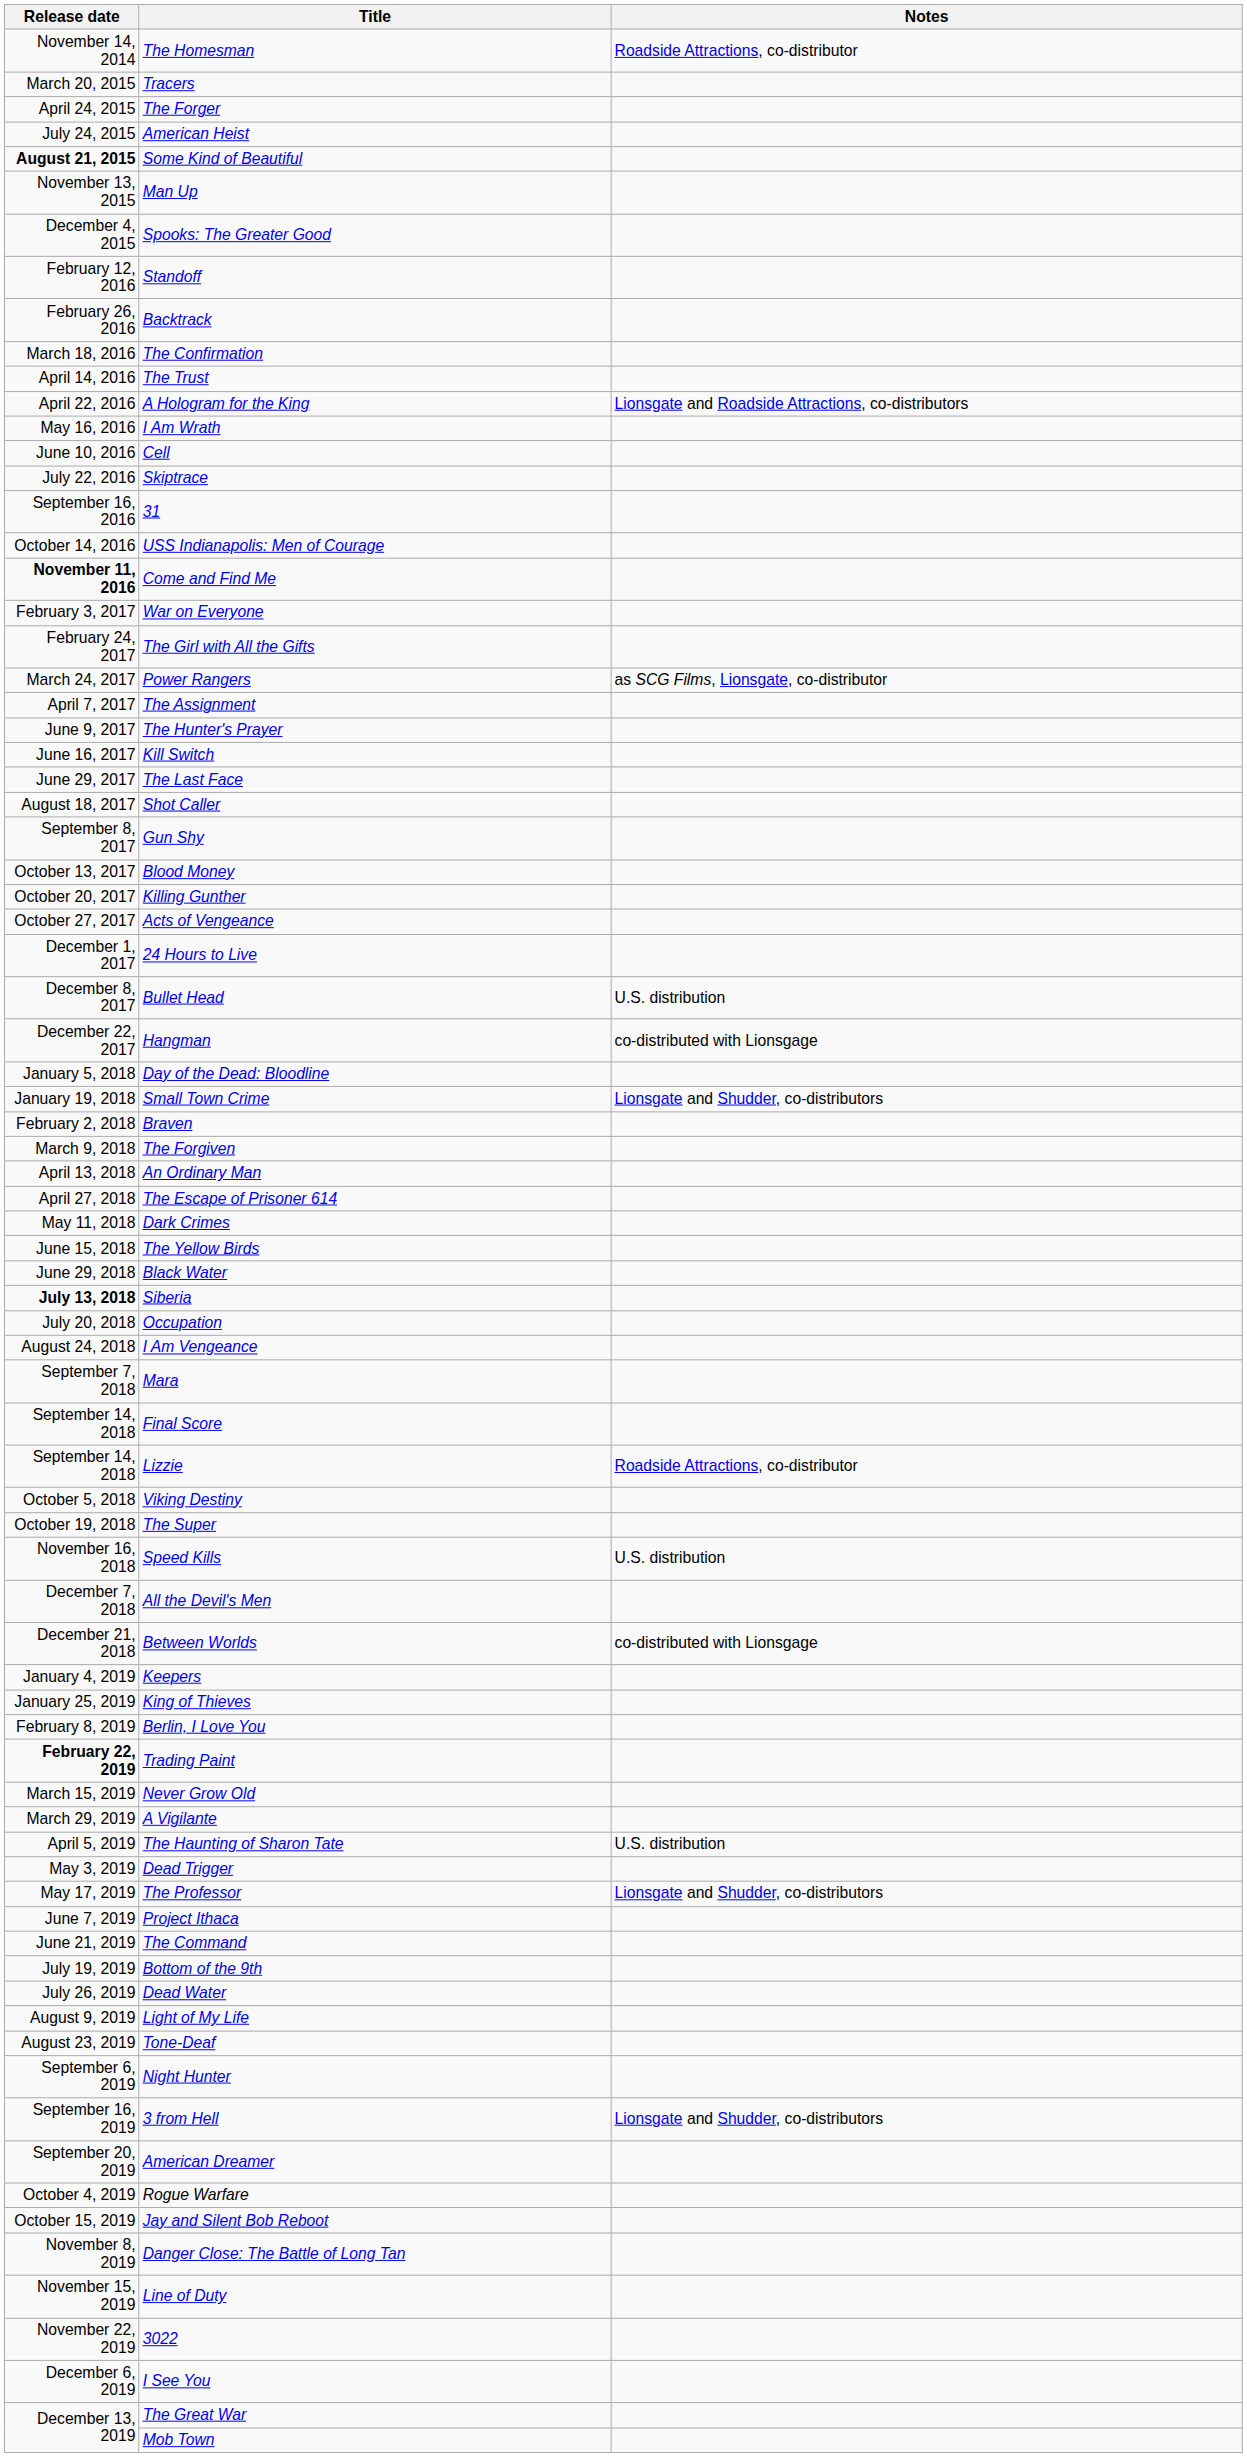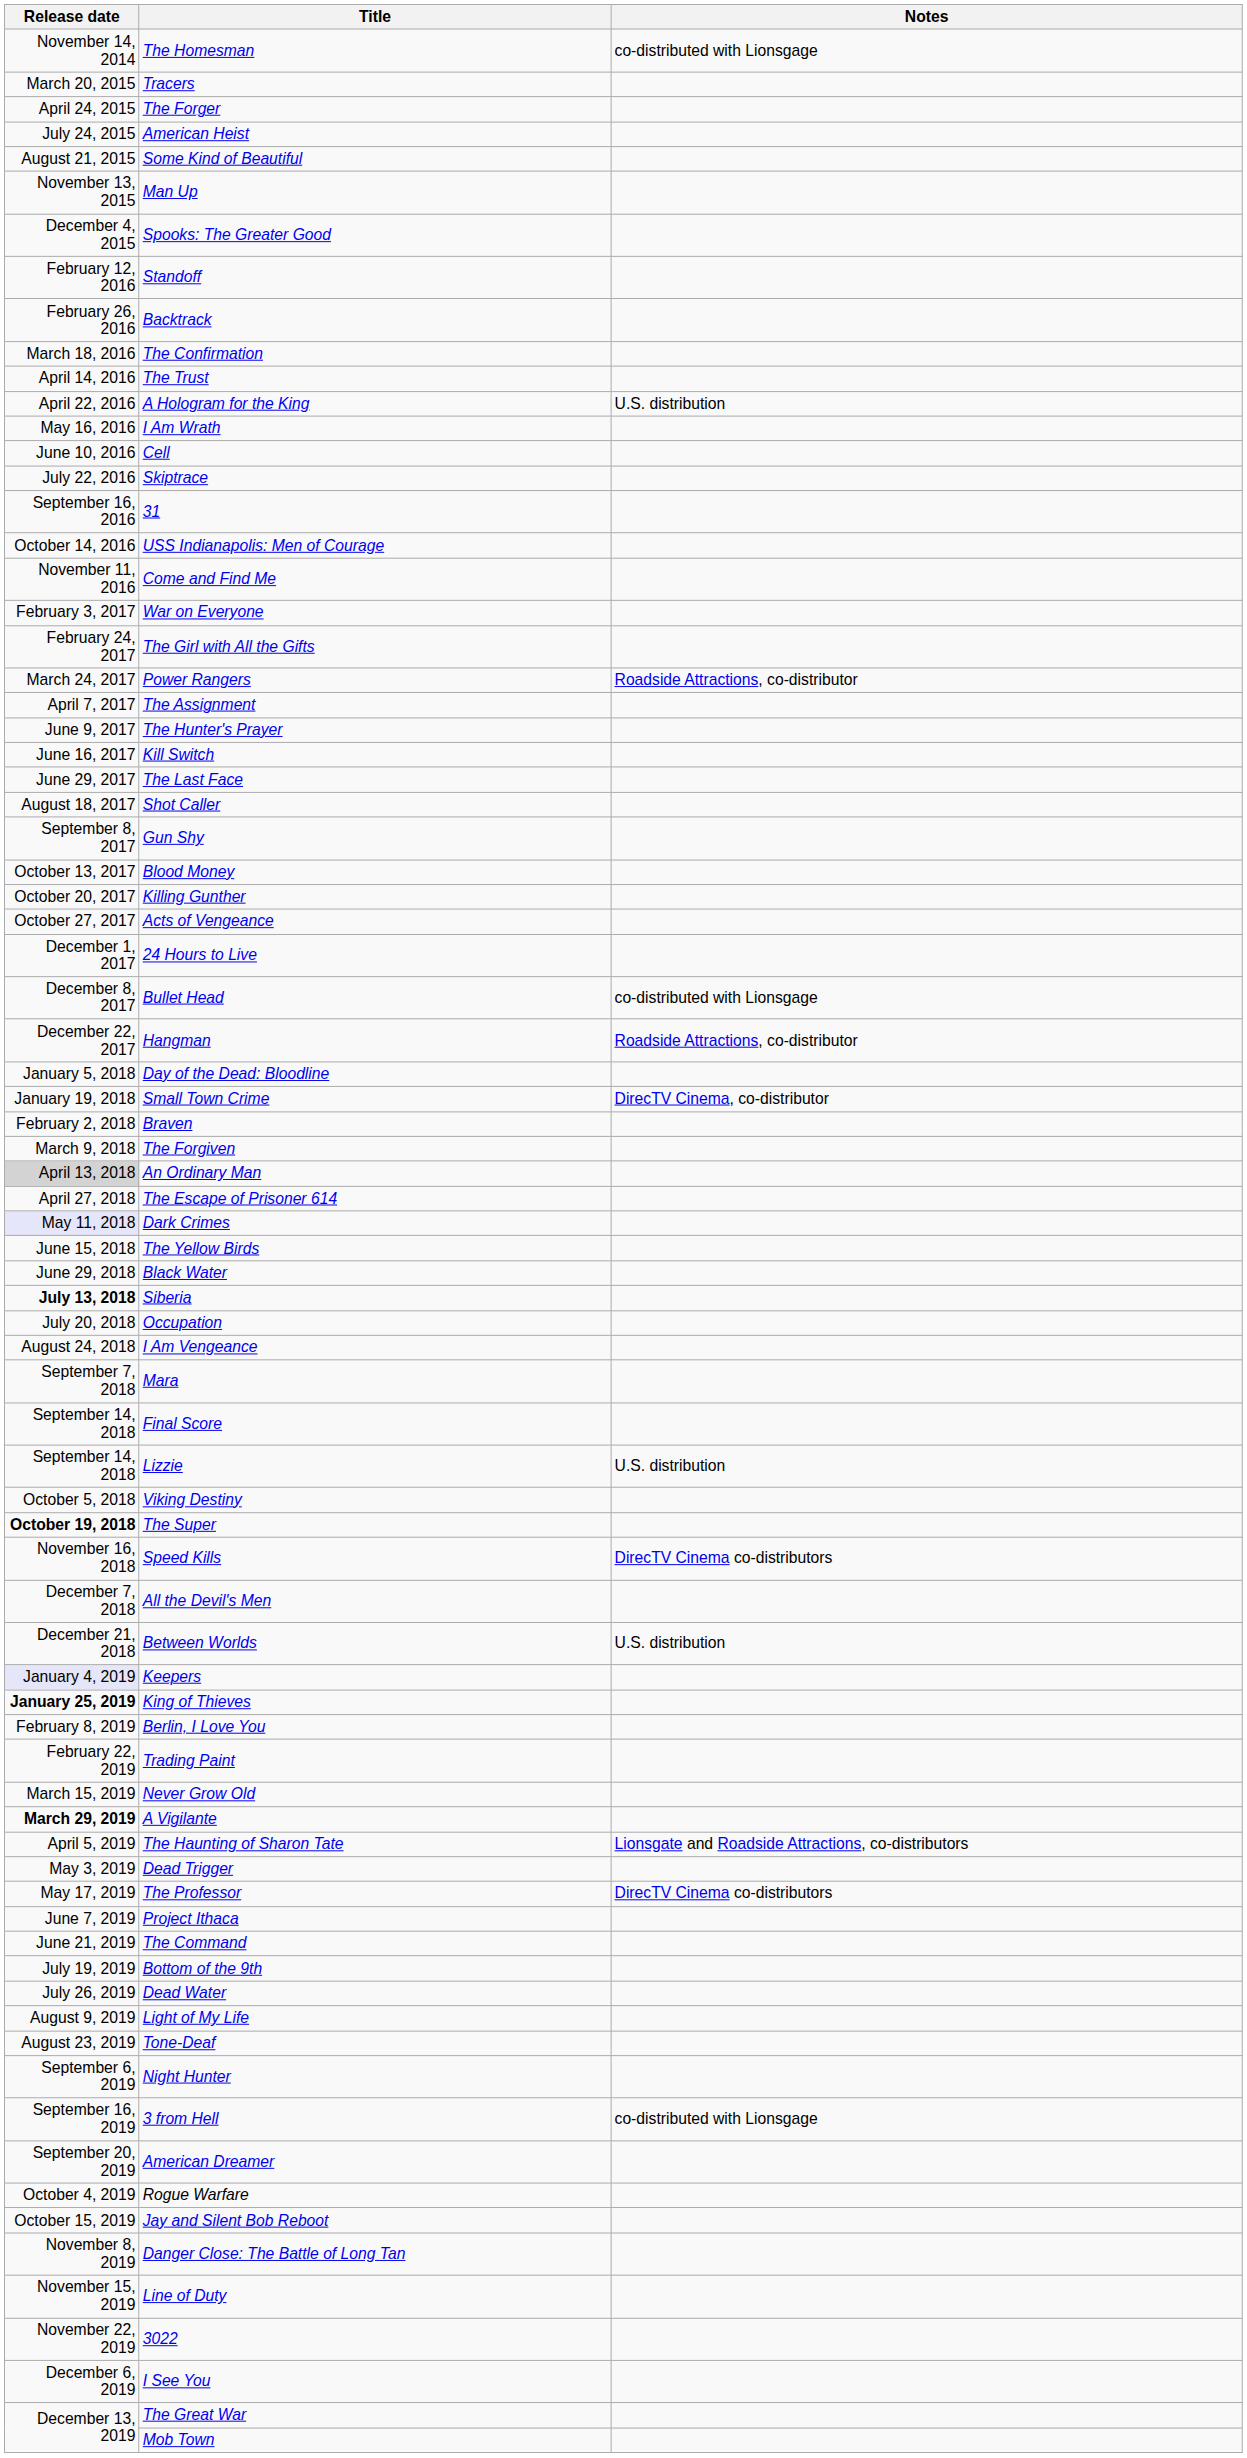 <table class="wikitable sortable" style="width:100%;">
 <tr>
 <th scope="col" style="width:130px;">Release date</th>
 <th>Title</th>
 <th>Notes</th>
 </tr>
 <tr>
 <td style="text-align:right;">November 14, 2014</td>
 <td><em><a href='#'>The Homesman</a></em></td>
-<td><a href='#'>Roadside Attractions</a>, co-distributor</td>
+<td>co-distributed with Lionsgage</td>
 </tr>
 <tr>
 <td style="text-align:right;">March 20, 2015</td>
 <td><em><a href='#'>Tracers</a></em></td>
 <td></td>
 </tr>
 <tr>
 <td style="text-align:right;">April 24, 2015</td>
 <td><em><a href='#'>The Forger</a></em></td>
 <td></td>
 </tr>
 <tr>
 <td style="text-align:right;">July 24, 2015</td>
 <td><em><a href='#'>American Heist</a></em></td>
 <td></td>
 </tr>
 <tr>
-<td style="text-align:right;"><strong>August 21, 2015</strong></td>
+<td style="text-align:right;">August 21, 2015</td>
 <td><em><a href='#'>Some Kind of Beautiful</a></em></td>
 <td></td>
 </tr>
 <tr>
 <td style="text-align:right;">November 13, 2015</td>
 <td><em><a href='#'>Man Up</a></em></td>
 <td></td>
 </tr>
 <tr>
 <td style="text-align:right;">December 4, 2015</td>
 <td><em><a href='#'>Spooks: The Greater Good</a></em></td>
 <td></td>
 </tr>
 <tr>
 <td style="text-align:right;">February 12, 2016</td>
 <td><em><a href='#'>Standoff</a></em></td>
 <td></td>
 </tr>
 <tr>
 <td style="text-align:right;">February 26, 2016</td>
 <td><em><a href='#'>Backtrack</a></em></td>
 <td></td>
 </tr>
 <tr>
 <td style="text-align:right;">March 18, 2016</td>
 <td><em><a href='#'>The Confirmation</a></em></td>
 <td></td>
 </tr>
 <tr>
 <td style="text-align:right;">April 14, 2016</td>
 <td><em><a href='#'>The Trust</a></em></td>
 <td></td>
 </tr>
 <tr>
 <td style="text-align:right;">April 22, 2016</td>
 <td><em><a href='#'>A Hologram for the King</a></em></td>
-<td><a href='#'>Lionsgate</a> and <a href='#'>Roadside Attractions</a>, co-distributors</td>
+<td>U.S. distribution</td>
 </tr>
 <tr>
 <td style="text-align:right;">May 16, 2016</td>
 <td><em><a href='#'>I Am Wrath</a></em></td>
 <td></td>
 </tr>
 <tr>
 <td style="text-align:right;">June 10, 2016</td>
 <td><em><a href='#'>Cell</a></em></td>
 <td></td>
 </tr>
 <tr>
 <td style="text-align:right;">July 22, 2016</td>
 <td><em><a href='#'>Skiptrace</a></em></td>
 <td></td>
 </tr>
 <tr>
 <td style="text-align:right;">September 16, 2016</td>
 <td><em><a href='#'>31</a></em></td>
 <td></td>
 </tr>
 <tr>
 <td style="text-align:right;">October 14, 2016</td>
 <td><em><a href='#'>USS Indianapolis: Men of Courage</a></em></td>
 <td></td>
 </tr>
 <tr>
-<td style="text-align:right;"><strong>November 11, 2016</strong></td>
+<td style="text-align:right;">November 11, 2016</td>
 <td><em><a href='#'>Come and Find Me</a></em></td>
 <td></td>
 </tr>
 <tr>
 <td style="text-align:right;">February 3, 2017</td>
 <td><em><a href='#'>War on Everyone</a></em></td>
 <td></td>
 </tr>
 <tr>
 <td style="text-align:right;">February 24, 2017</td>
 <td><em><a href='#'>The Girl with All the Gifts</a></em></td>
 <td></td>
 </tr>
 <tr>
 <td style="text-align:right;">March 24, 2017</td>
 <td><em><a href='#'>Power Rangers</a></em></td>
-<td>as <em>SCG Films</em>, <a href='#'>Lionsgate</a>, co-distributor</td>
+<td><a href='#'>Roadside Attractions</a>, co-distributor</td>
 </tr>
 <tr>
 <td style="text-align:right;">April 7, 2017</td>
 <td><em><a href='#'>The Assignment</a></em></td>
 <td></td>
 </tr>
 <tr>
 <td style="text-align:right;">June 9, 2017</td>
 <td><em><a href='#'>The Hunter's Prayer</a></em></td>
 <td></td>
 </tr>
 <tr>
 <td style="text-align:right;">June 16, 2017</td>
 <td><em><a href='#'>Kill Switch</a></em></td>
 <td></td>
 </tr>
 <tr>
 <td style="text-align:right;">June 29, 2017</td>
 <td><em><a href='#'>The Last Face</a></em></td>
 <td></td>
 </tr>
 <tr>
 <td style="text-align:right;">August 18, 2017</td>
 <td><em><a href='#'>Shot Caller</a></em></td>
 <td></td>
 </tr>
 <tr>
 <td style="text-align:right;">September 8, 2017</td>
 <td><em><a href='#'>Gun Shy</a></em></td>
 <td></td>
 </tr>
 <tr>
 <td style="text-align:right;">October 13, 2017</td>
 <td><em><a href='#'>Blood Money</a></em></td>
 <td></td>
 </tr>
 <tr>
 <td style="text-align:right;">October 20, 2017</td>
 <td><em><a href='#'>Killing Gunther</a></em></td>
 <td></td>
 </tr>
 <tr>
 <td style="text-align:right;">October 27, 2017</td>
 <td><em><a href='#'>Acts of Vengeance</a></em></td>
 <td></td>
 </tr>
 <tr>
 <td style="text-align:right;">December 1, 2017</td>
 <td><em><a href='#'>24 Hours to Live</a></em></td>
 <td></td>
 </tr>
 <tr>
 <td style="text-align:right;">December 8, 2017</td>
 <td><em><a href='#'>Bullet Head</a></em></td>
-<td>U.S. distribution</td>
+<td>co-distributed with Lionsgage</td>
 </tr>
 <tr>
 <td style="text-align:right;">December 22, 2017</td>
 <td><em><a href='#'>Hangman</a></em></td>
-<td>co-distributed with Lionsgage</td>
+<td><a href='#'>Roadside Attractions</a>, co-distributor</td>
 </tr>
 <tr>
 <td style="text-align:right;">January 5, 2018</td>
 <td><em><a href='#'>Day of the Dead: Bloodline</a></em></td>
 <td></td>
 </tr>
 <tr>
 <td style="text-align:right;">January 19, 2018</td>
 <td><em><a href='#'>Small Town Crime</a></em></td>
-<td><a href='#'>Lionsgate</a> and <a href='#'>Shudder</a>, co-distributors</td>
+<td><a href='#'>DirecTV Cinema</a>, co-distributor</td>
 </tr>
 <tr>
 <td style="text-align:right;">February 2, 2018</td>
 <td><em><a href='#'>Braven</a></em></td>
 <td></td>
 </tr>
 <tr>
 <td style="text-align:right;">March 9, 2018</td>
 <td><em><a href='#'>The Forgiven</a></em></td>
 <td></td>
 </tr>
 <tr>
-<td style="text-align:right;">April 13, 2018</td>
+<td style="background: lightgrey; text-align:right;">April 13, 2018</td>
 <td><em><a href='#'>An Ordinary Man</a></em></td>
 <td></td>
 </tr>
 <tr>
 <td style="text-align:right;">April 27, 2018</td>
 <td><em><a href='#'>The Escape of Prisoner 614</a></em></td>
 <td></td>
 </tr>
 <tr>
-<td style="text-align:right;">May 11, 2018</td>
+<td style="background: lavender; text-align:right;">May 11, 2018</td>
 <td><em><a href='#'>Dark Crimes</a></em></td>
 <td></td>
 </tr>
 <tr>
 <td style="text-align:right;">June 15, 2018</td>
 <td><em><a href='#'>The Yellow Birds</a></em></td>
 <td></td>
 </tr>
 <tr>
 <td style="text-align:right;">June 29, 2018</td>
 <td><em><a href='#'>Black Water</a></em></td>
 <td></td>
 </tr>
 <tr>
 <td style="text-align:right;"><strong>July 13, 2018</strong></td>
 <td><em><a href='#'>Siberia</a></em></td>
 <td></td>
 </tr>
 <tr>
 <td style="text-align:right;">July 20, 2018</td>
 <td><em><a href='#'>Occupation</a></em></td>
 <td></td>
 </tr>
 <tr>
 <td style="text-align:right;">August 24, 2018</td>
 <td><em><a href='#'>I Am Vengeance</a></em></td>
 <td></td>
 </tr>
 <tr>
 <td style="text-align:right;">September 7, 2018</td>
 <td><em><a href='#'>Mara</a></em></td>
 <td></td>
 </tr>
 <tr>
 <td style="text-align:right;">September 14, 2018</td>
 <td><em><a href='#'>Final Score</a></em></td>
 <td></td>
 </tr>
 <tr>
 <td style="text-align:right;">September 14, 2018</td>
 <td><em><a href='#'>Lizzie</a></em></td>
-<td><a href='#'>Roadside Attractions</a>, co-distributor</td>
+<td>U.S. distribution</td>
 </tr>
 <tr>
 <td style="text-align:right;">October 5, 2018</td>
 <td><em><a href='#'>Viking Destiny</a></em></td>
 <td></td>
 </tr>
 <tr>
-<td style="text-align:right;">October 19, 2018</td>
+<td style="text-align:right;"><strong>October 19, 2018</strong></td>
 <td><em><a href='#'>The Super</a></em></td>
 <td></td>
 </tr>
 <tr>
 <td style="text-align:right;">November 16, 2018</td>
 <td><em><a href='#'>Speed Kills</a></em></td>
-<td>U.S. distribution</td>
+<td><a href='#'>DirecTV Cinema</a> co-distributors</td>
 </tr>
 <tr>
 <td style="text-align:right;">December 7, 2018</td>
 <td><em><a href='#'>All the Devil's Men</a></em></td>
 <td></td>
 </tr>
 <tr>
 <td style="text-align:right;">December 21, 2018</td>
 <td><em><a href='#'>Between Worlds</a></em></td>
-<td>co-distributed with Lionsgage</td>
+<td>U.S. distribution</td>
 </tr>
 <tr>
-<td style="text-align:right;">January 4, 2019</td>
+<td style="background: lavender; text-align:right;">January 4, 2019</td>
 <td><em><a href='#'>Keepers</a></em></td>
 <td></td>
 </tr>
 <tr>
-<td style="text-align:right;">January 25, 2019</td>
+<td style="text-align:right;"><strong>January 25, 2019</strong></td>
 <td><em><a href='#'>King of Thieves</a></em></td>
 <td></td>
 </tr>
 <tr>
 <td style="text-align:right;">February 8, 2019</td>
 <td><em><a href='#'>Berlin, I Love You</a></em></td>
 <td></td>
 </tr>
 <tr>
-<td style="text-align:right;"><strong>February 22, 2019</strong></td>
+<td style="text-align:right;">February 22, 2019</td>
 <td><em><a href='#'>Trading Paint</a></em></td>
 <td></td>
 </tr>
 <tr>
 <td style="text-align:right;">March 15, 2019</td>
 <td><em><a href='#'>Never Grow Old</a></em></td>
 <td></td>
 </tr>
 <tr>
-<td style="text-align:right;">March 29, 2019</td>
+<td style="text-align:right;"><strong>March 29, 2019</strong></td>
 <td><em><a href='#'>A Vigilante</a></em></td>
 <td></td>
 </tr>
 <tr>
 <td style="text-align:right;">April 5, 2019</td>
 <td><em><a href='#'>The Haunting of Sharon Tate</a></em></td>
-<td>U.S. distribution</td>
+<td><a href='#'>Lionsgate</a> and <a href='#'>Roadside Attractions</a>, co-distributors</td>
 </tr>
 <tr>
 <td style="text-align:right;">May 3, 2019</td>
 <td><em><a href='#'>Dead Trigger</a></em></td>
 <td></td>
 </tr>
 <tr>
 <td style="text-align:right;">May 17, 2019</td>
 <td><em><a href='#'>The Professor</a></em></td>
-<td><a href='#'>Lionsgate</a> and <a href='#'>Shudder</a>, co-distributors</td>
+<td><a href='#'>DirecTV Cinema</a> co-distributors</td>
 </tr>
 <tr>
 <td style="text-align:right;">June 7, 2019</td>
 <td><em><a href='#'>Project Ithaca</a></em></td>
 <td></td>
 </tr>
 <tr>
 <td style="text-align:right;">June 21, 2019</td>
 <td><em><a href='#'>The Command</a></em></td>
 <td></td>
 </tr>
 <tr>
 <td style="text-align:right;">July 19, 2019</td>
 <td><em><a href='#'>Bottom of the 9th</a></em></td>
 <td></td>
 </tr>
 <tr>
 <td style="text-align:right;">July 26, 2019</td>
 <td><em><a href='#'>Dead Water</a></em></td>
 <td></td>
 </tr>
 <tr>
 <td style="text-align:right;">August 9, 2019</td>
 <td><em><a href='#'>Light of My Life</a></em></td>
 <td></td>
 </tr>
 <tr>
 <td style="text-align:right;">August 23, 2019</td>
 <td><em><a href='#'>Tone-Deaf</a></em></td>
 <td></td>
 </tr>
 <tr>
 <td style="text-align:right;">September 6, 2019</td>
 <td><em><a href='#'>Night Hunter</a></em></td>
 <td></td>
 </tr>
 <tr>
 <td style="text-align:right;">September 16, 2019</td>
 <td><em><a href='#'>3 from Hell</a></em></td>
-<td><a href='#'>Lionsgate</a> and <a href='#'>Shudder</a>, co-distributors</td>
+<td>co-distributed with Lionsgage</td>
 </tr>
 <tr>
 <td style="text-align:right;">September 20, 2019</td>
 <td><em><a href='#'>American Dreamer</a></em></td>
 <td></td>
 </tr>
 <tr>
 <td style="text-align:right;">October 4, 2019</td>
 <td><em>Rogue Warfare</em></td>
 <td></td>
 </tr>
 <tr>
 <td style="text-align:right;">October 15, 2019</td>
 <td><em><a href='#'>Jay and Silent Bob Reboot</a></em></td>
 <td></td>
 </tr>
 <tr>
 <td style="text-align:right;">November 8, 2019</td>
 <td><em><a href='#'>Danger Close: The Battle of Long Tan</a></em></td>
 <td></td>
 </tr>
 <tr>
 <td style="text-align:right;">November 15, 2019</td>
 <td><em><a href='#'>Line of Duty</a></em></td>
 <td></td>
 </tr>
 <tr>
 <td style="text-align:right;">November 22, 2019</td>
 <td><em><a href='#'>3022</a></em></td>
 <td></td>
 </tr>
 <tr>
 <td style="text-align:right;">December 6, 2019</td>
 <td><em><a href='#'>I See You</a></em></td>
 <td></td>
 </tr>
 <tr>
 <td rowspan="2" style="text-align:right;">December 13, 2019</td>
 <td><em><a href='#'>The Great War</a></em></td>
 <td></td>
 </tr>
 <tr>
 <td><em><a href='#'>Mob Town</a></em></td>
 <td></td>
 </tr>
 </table>
